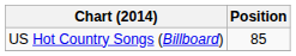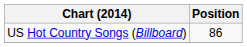 <table class="wikitable sortable">
 <tr>
 <th scope="col">Chart (2014)</th>
 <th scope="col">Position</th>
 </tr>
 <tr>
 <td>US <a href='#'>Hot Country Songs</a> (<em><a href='#'>Billboard</a></em>)</td>
-<td align="center">85</td>
+<td align="center">86</td>
 </tr>
 <tr>
 </tr>
 </table>
